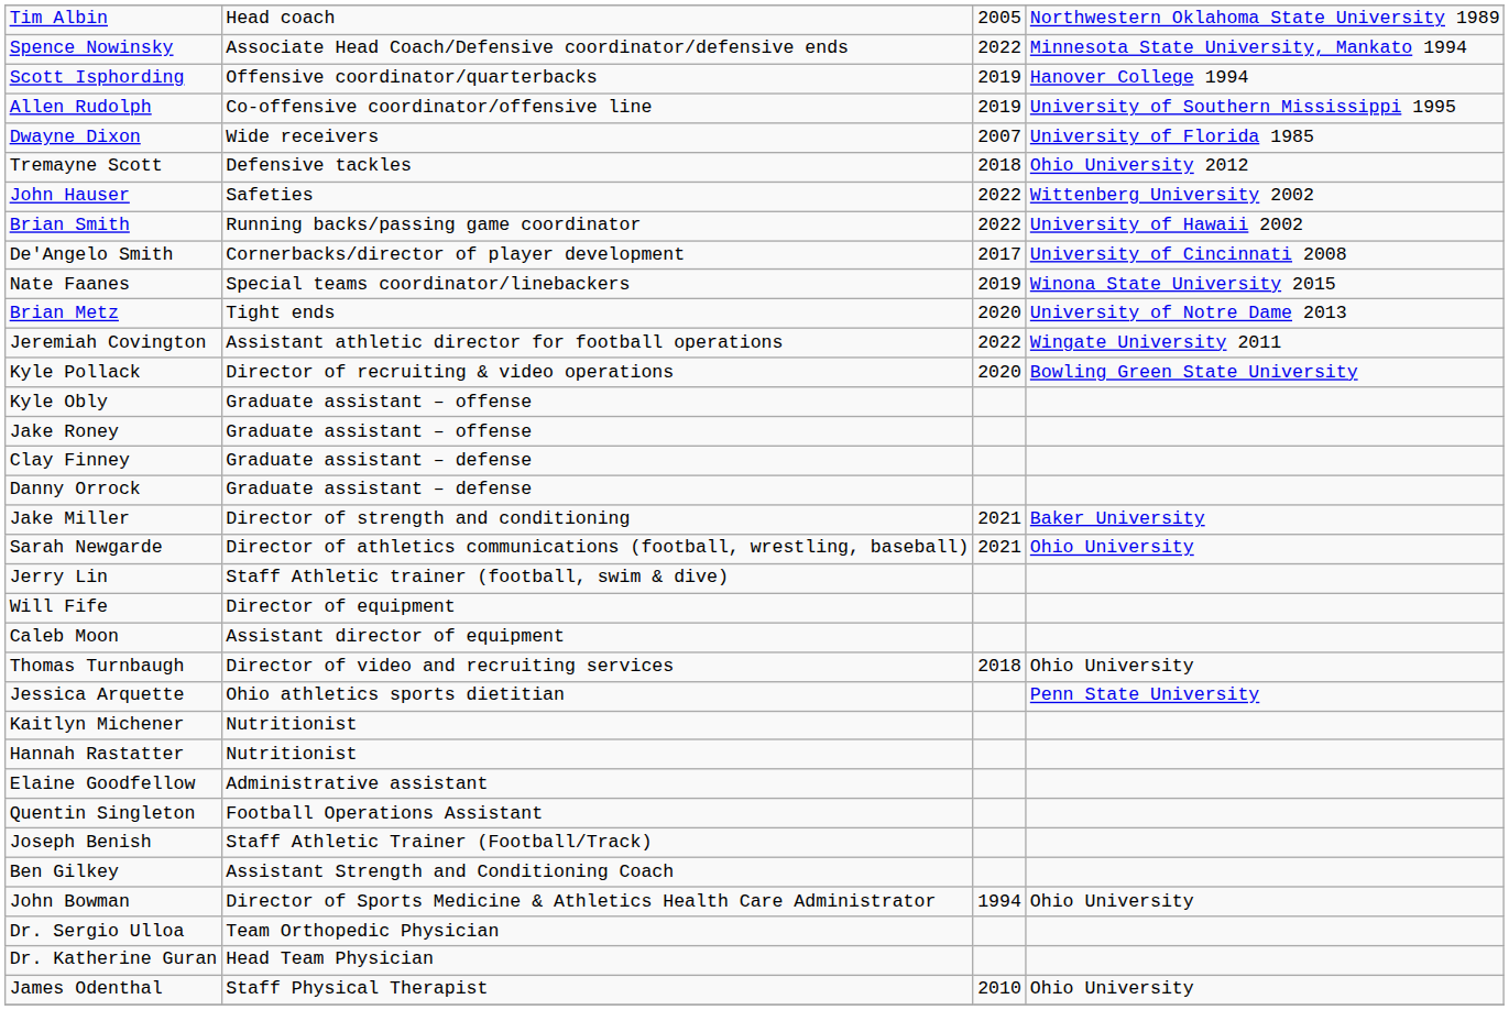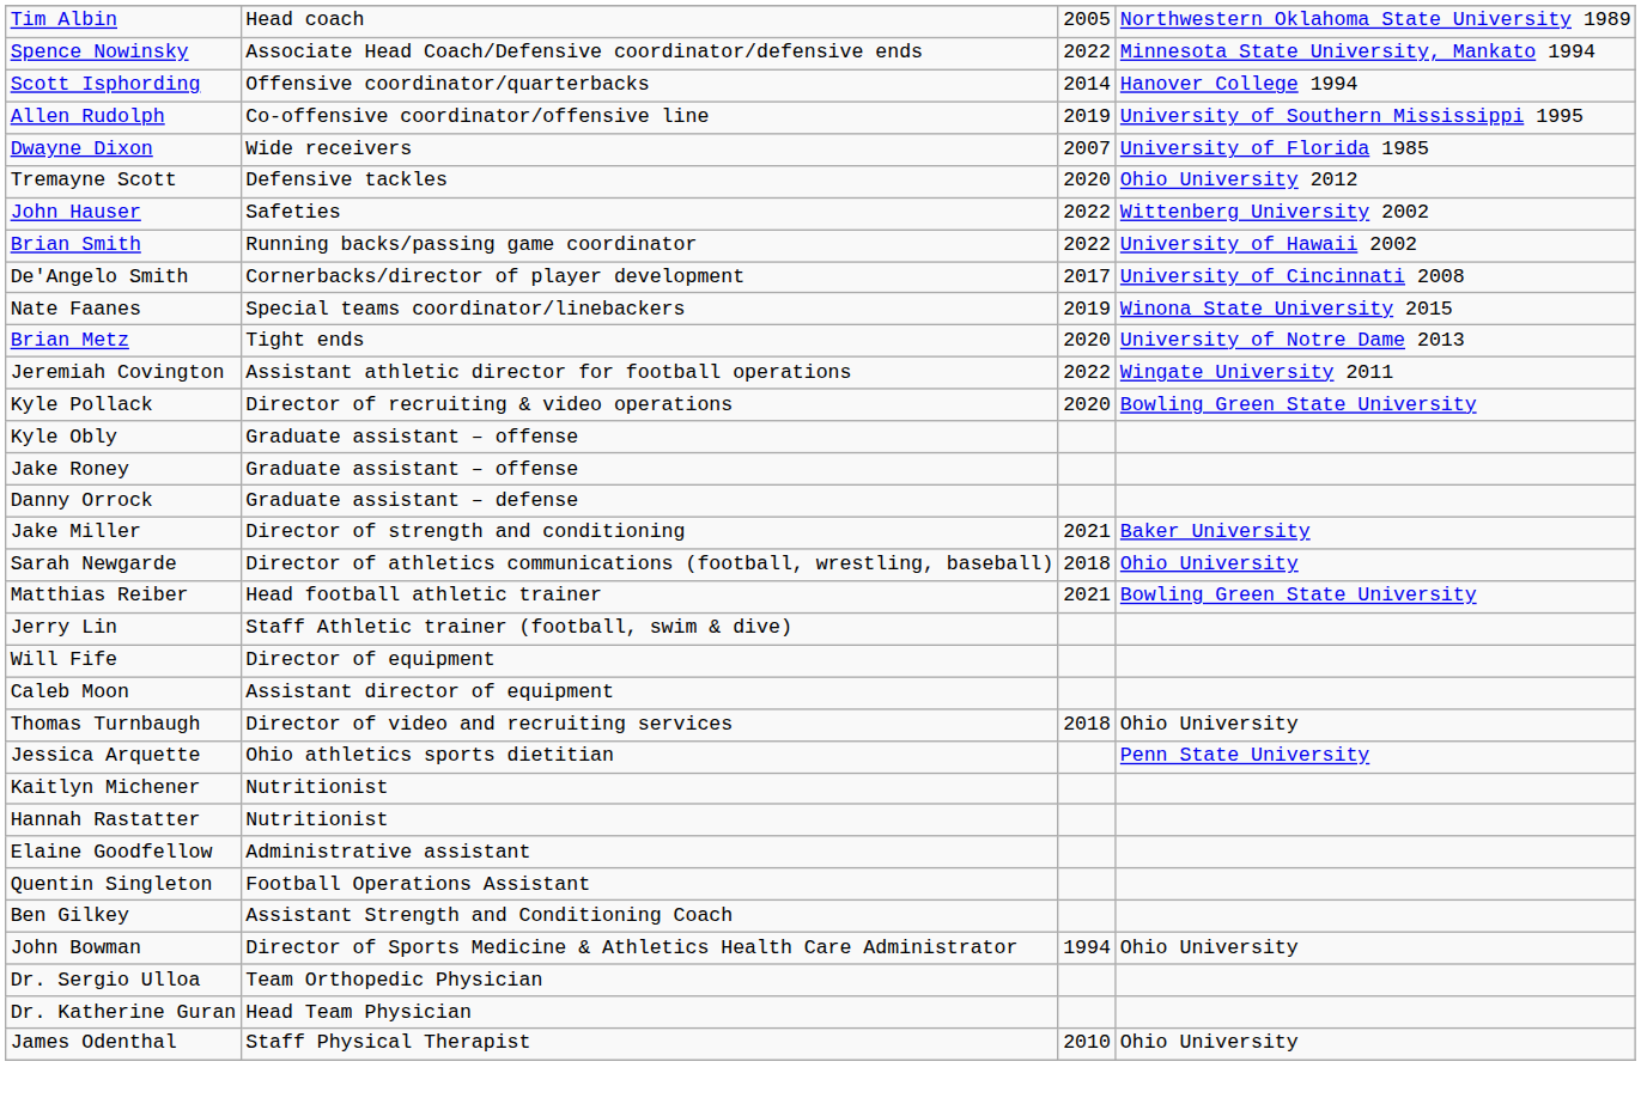 <table class="wikitable" style="font-size: 95%;">
 <tr>
 </tr>
 <tr>
 <td><a href='#'>Tim Albin</a></td>
 <td>Head coach</td>
 <td>2005</td>
 <td><a href='#'>Northwestern Oklahoma State University</a> 1989</td>
 </tr>
 <tr>
 <td><a href='#'>Spence Nowinsky</a></td>
 <td>Associate Head Coach/Defensive coordinator/defensive ends</td>
 <td>2022</td>
 <td><a href='#'>Minnesota State University, Mankato</a> 1994</td>
 </tr>
 <tr>
 <td><a href='#'>Scott Isphording</a></td>
 <td>Offensive coordinator/quarterbacks</td>
-<td>2019</td>
+<td>2014</td>
 <td><a href='#'>Hanover College</a> 1994</td>
 </tr>
 <tr>
 <td><a href='#'>Allen Rudolph</a></td>
 <td>Co-offensive coordinator/offensive line</td>
 <td>2019</td>
 <td><a href='#'>University of Southern Mississippi</a> 1995</td>
 </tr>
 <tr>
 <td><a href='#'>Dwayne Dixon</a></td>
 <td>Wide receivers</td>
 <td>2007</td>
 <td><a href='#'>University of Florida</a> 1985</td>
 </tr>
 <tr>
 <td>Tremayne Scott</td>
 <td>Defensive tackles</td>
-<td>2018</td>
+<td>2020</td>
 <td><a href='#'>Ohio University</a> 2012</td>
 </tr>
 <tr>
 <td><a href='#'>John Hauser</a></td>
 <td>Safeties</td>
 <td>2022</td>
 <td><a href='#'>Wittenberg University</a> 2002</td>
 </tr>
 <tr>
 <td><a href='#'>Brian Smith</a></td>
 <td>Running backs/passing game coordinator</td>
 <td>2022</td>
 <td><a href='#'>University of Hawaii</a> 2002</td>
 </tr>
 <tr>
 <td>De'Angelo Smith</td>
 <td>Cornerbacks/director of player development</td>
 <td>2017</td>
 <td><a href='#'>University of Cincinnati</a> 2008</td>
 </tr>
 <tr>
 <td>Nate Faanes</td>
 <td>Special teams coordinator/linebackers</td>
 <td>2019</td>
 <td><a href='#'>Winona State University</a> 2015</td>
 </tr>
 <tr>
 <td><a href='#'>Brian Metz</a></td>
 <td>Tight ends</td>
 <td>2020</td>
 <td><a href='#'>University of Notre Dame</a> 2013</td>
 </tr>
 <tr>
 <td>Jeremiah Covington</td>
 <td>Assistant athletic director for football operations</td>
 <td>2022</td>
 <td><a href='#'>Wingate University</a> 2011</td>
 </tr>
 <tr>
 <td>Kyle Pollack</td>
 <td>Director of recruiting & video operations</td>
 <td>2020</td>
 <td><a href='#'>Bowling Green State University</a></td>
 </tr>
 <tr>
 <td>Kyle Obly</td>
 <td>Graduate assistant – offense</td>
 <td></td>
 <td></td>
 </tr>
 <tr>
 <td>Jake Roney</td>
 <td>Graduate assistant – offense</td>
 <td></td>
 <td></td>
 </tr>
 <tr>
-<td>Clay Finney</td>
-<td>Graduate assistant – defense</td>
-<td></td>
-<td></td>
-</tr>
-<tr>
 <td>Danny Orrock</td>
 <td>Graduate assistant – defense</td>
 <td></td>
 <td></td>
 </tr>
 <tr>
 <td>Jake Miller</td>
 <td>Director of strength and conditioning</td>
 <td>2021</td>
 <td><a href='#'>Baker University</a></td>
 </tr>
 <tr>
 <td>Sarah Newgarde</td>
 <td>Director of athletics communications (football, wrestling, baseball)</td>
+<td>2018</td>
+<td><a href='#'>Ohio University</a></td>
+</tr>
+<tr>
+<td>Matthias Reiber</td>
+<td>Head football athletic trainer</td>
 <td>2021</td>
-<td><a href='#'>Ohio University</a></td>
+<td><a href='#'>Bowling Green State University</a></td>
 </tr>
 <tr>
 <td>Jerry Lin</td>
 <td>Staff Athletic trainer (football, swim & dive)</td>
 <td></td>
 <td></td>
 </tr>
 <tr>
 <td>Will Fife</td>
 <td>Director of equipment</td>
 <td></td>
 <td></td>
 </tr>
 <tr>
 <td>Caleb Moon</td>
 <td>Assistant director of equipment</td>
 <td></td>
 <td></td>
 </tr>
 <tr>
 <td>Thomas Turnbaugh</td>
 <td>Director of video and recruiting services</td>
 <td>2018</td>
 <td>Ohio University</td>
 </tr>
 <tr>
 <td>Jessica Arquette</td>
 <td>Ohio athletics sports dietitian</td>
 <td></td>
 <td><a href='#'>Penn State University</a></td>
 </tr>
 <tr>
 <td>Kaitlyn Michener</td>
 <td>Nutritionist</td>
 <td></td>
 <td></td>
 </tr>
 <tr>
 <td>Hannah Rastatter</td>
 <td>Nutritionist</td>
 <td></td>
 <td></td>
 </tr>
 <tr>
 <td>Elaine Goodfellow</td>
 <td>Administrative assistant</td>
 <td></td>
 <td></td>
 </tr>
 <tr>
 <td>Quentin Singleton</td>
 <td>Football Operations Assistant</td>
 <td></td>
 <td></td>
 </tr>
 <tr>
-<td>Joseph Benish</td>
-<td>Staff Athletic Trainer (Football/Track)</td>
-<td></td>
-<td></td>
-</tr>
-<tr>
 <td>Ben Gilkey</td>
 <td>Assistant Strength and Conditioning Coach</td>
 <td></td>
 <td></td>
 </tr>
 <tr>
 <td>John Bowman</td>
 <td>Director of Sports Medicine & Athletics Health Care Administrator</td>
 <td>1994</td>
 <td>Ohio University</td>
 </tr>
 <tr>
 <td>Dr. Sergio Ulloa</td>
 <td>Team Orthopedic Physician</td>
 <td></td>
 <td></td>
 </tr>
 <tr>
 <td>Dr. Katherine Guran</td>
 <td>Head Team Physician</td>
 <td></td>
 <td></td>
 </tr>
 <tr>
 <td>James Odenthal</td>
 <td>Staff Physical Therapist</td>
 <td>2010</td>
 <td>Ohio University</td>
 </tr>
 <tr>
 </tr>
 </table>
